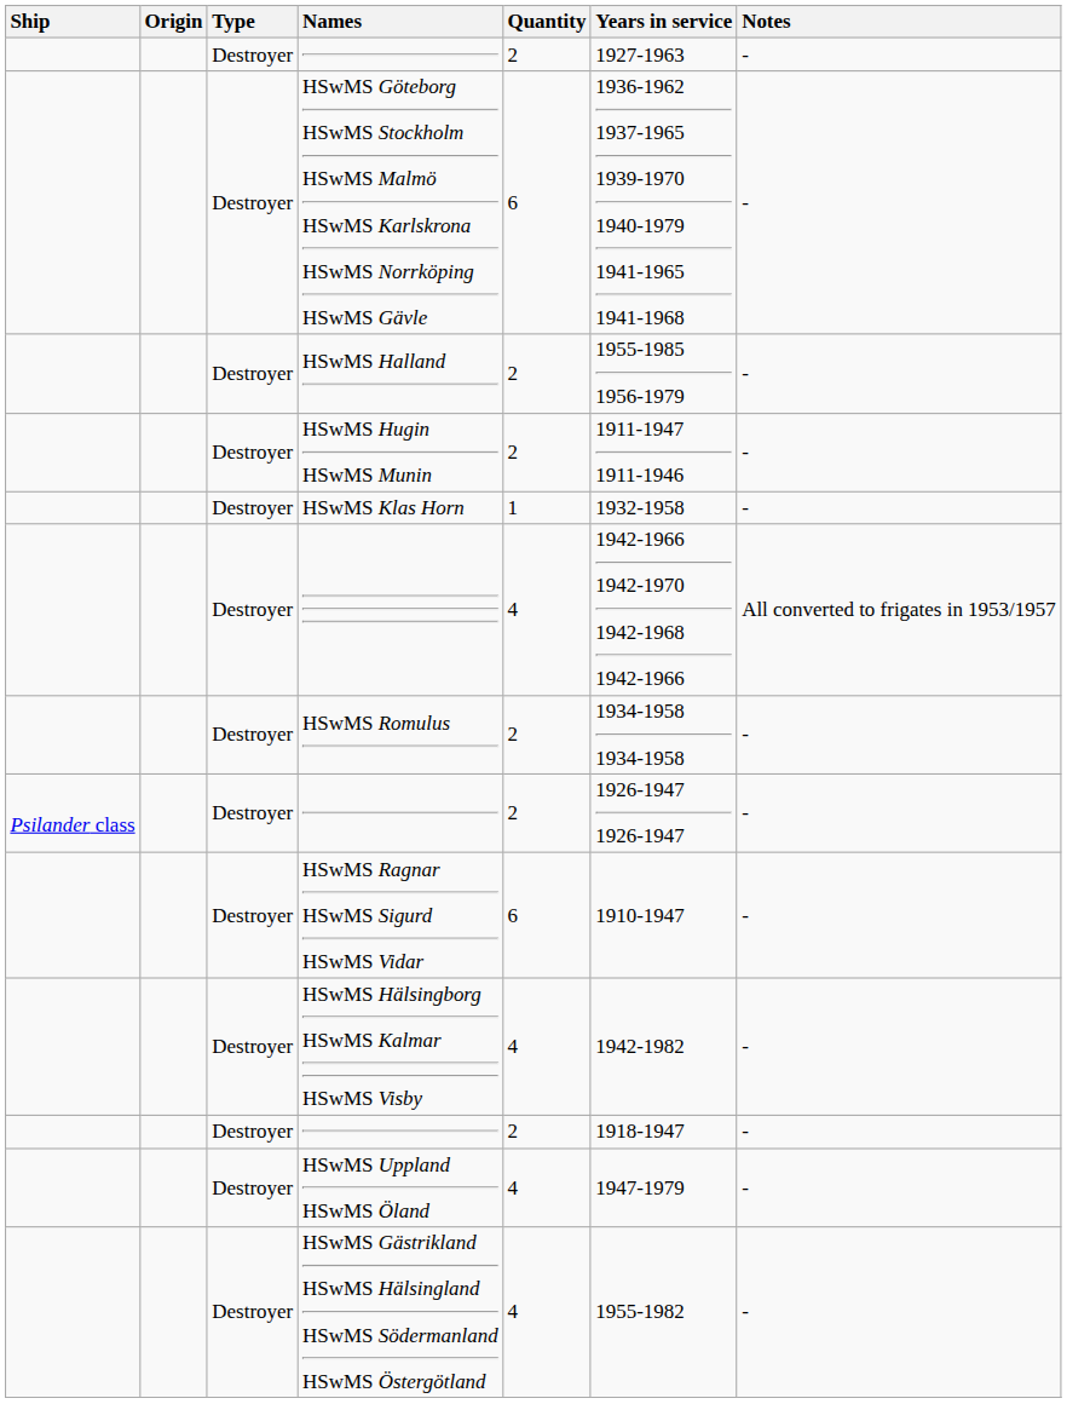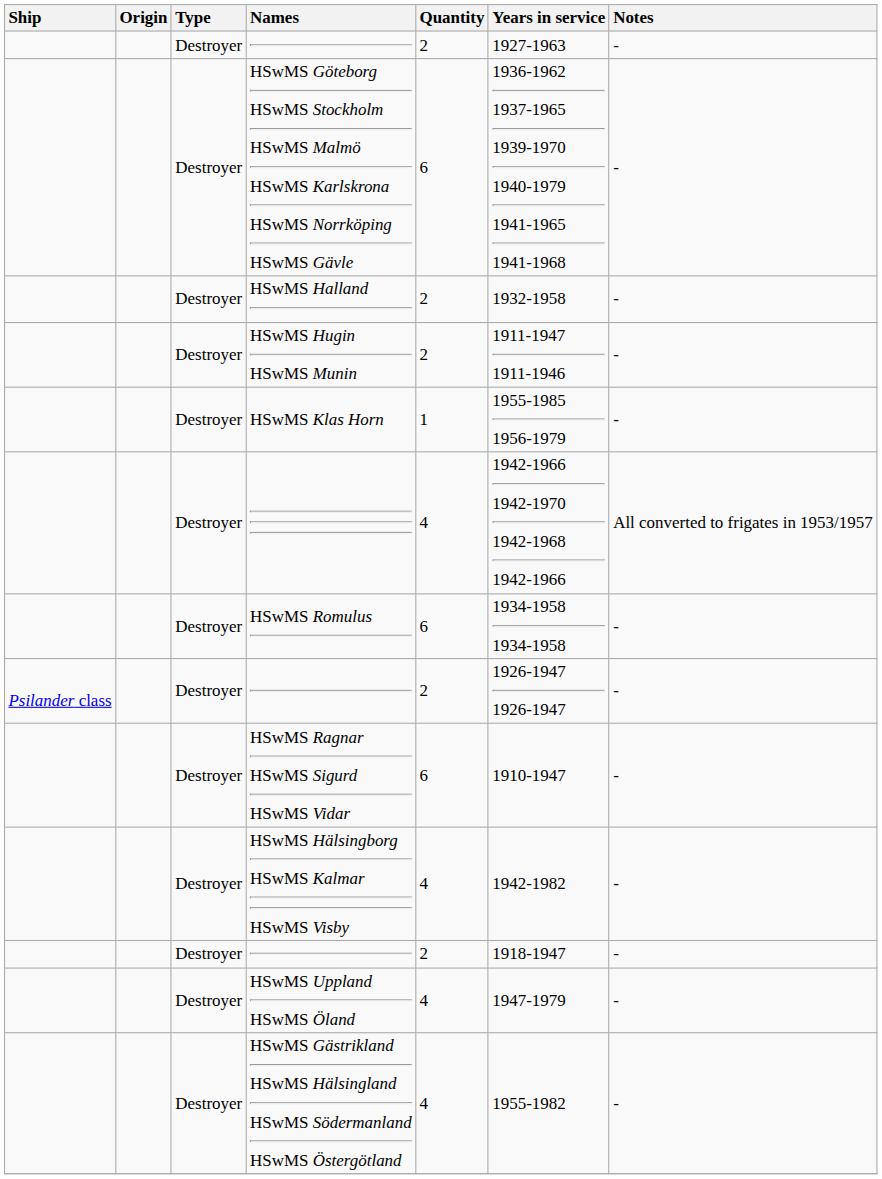 <table class="wikitable">
 <tr>
 <th style="text-align:left">Ship</th>
 <th style="text-align:left">Origin</th>
 <th style="text-align:left">Type</th>
 <th style="text-align:left">Names</th>
 <th style="text-align:left">Quantity</th>
 <th style="text-align:left">Years in service</th>
 <th style="text-align:left">Notes</th>
 </tr>
 <tr>
 <td> <br> </td>
 <td></td>
 <td>Destroyer</td>
 <td><hr></td>
 <td>2</td>
 <td>1927-1963</td>
 <td>-</td>
 </tr>
 <tr>
 <td> <br> </td>
 <td></td>
 <td>Destroyer</td>
 <td>HSwMS <em>Göteborg</em><hr>HSwMS <em>Stockholm</em><hr>HSwMS <em>Malmö</em><hr>HSwMS <em>Karlskrona</em><hr>HSwMS <em>Norrköping</em><hr>HSwMS <em>Gävle</em></td>
 <td>6</td>
 <td>1936-1962<hr>1937-1965<hr>1939-1970<hr>1940-1979<hr>1941-1965<hr>1941-1968</td>
 <td>-</td>
 </tr>
 <tr>
 <td> <br> </td>
 <td></td>
 <td>Destroyer</td>
 <td>HSwMS <em>Halland</em><hr></td>
 <td>2</td>
-<td>1955-1985<hr>1956-1979</td>
+<td>1932-1958</td>
 <td>-</td>
 </tr>
 <tr>
 <td> <br> </td>
 <td></td>
 <td>Destroyer</td>
 <td>HSwMS <em>Hugin</em><hr>HSwMS <em>Munin</em></td>
 <td>2</td>
 <td>1911-1947<hr>1911-1946</td>
 <td>-</td>
 </tr>
 <tr>
 <td> <br> </td>
 <td></td>
 <td>Destroyer</td>
 <td>HSwMS <em>Klas Horn</em></td>
 <td>1</td>
-<td>1932-1958</td>
+<td>1955-1985<hr>1956-1979</td>
 <td>-</td>
 </tr>
 <tr>
 <td> <br> </td>
 <td></td>
 <td>Destroyer</td>
 <td><hr><hr><hr></td>
 <td>4</td>
 <td>1942-1966<hr>1942-1970<hr>1942-1968<hr>1942-1966</td>
 <td>All converted to frigates in 1953/1957</td>
 </tr>
 <tr>
 <td> <br> </td>
 <td><br></td>
 <td>Destroyer</td>
 <td>HSwMS <em>Romulus</em><hr></td>
-<td>2</td>
+<td>6</td>
 <td>1934-1958<hr>1934-1958</td>
 <td>-</td>
 </tr>
 <tr>
 <td> <br> <a href='#'><em>Psilander</em> class</a></td>
 <td><br></td>
 <td>Destroyer</td>
 <td><hr></td>
 <td>2</td>
 <td>1926-1947<hr>1926-1947</td>
 <td>-</td>
 </tr>
 <tr>
 <td></td>
 <td></td>
 <td>Destroyer</td>
 <td>HSwMS <em>Ragnar</em><hr>HSwMS <em>Sigurd</em><hr>HSwMS <em>Vidar</em></td>
 <td>6</td>
 <td>1910-1947</td>
 <td>-</td>
 </tr>
 <tr>
 <td> <br> </td>
 <td></td>
 <td>Destroyer</td>
 <td>HSwMS <em>Hälsingborg</em><hr>HSwMS <em>Kalmar</em><hr> <hr>HSwMS <em>Visby</em></td>
 <td>4</td>
 <td>1942-1982</td>
 <td>-</td>
 </tr>
 <tr>
 <td> <br> </td>
 <td></td>
 <td>Destroyer</td>
 <td><hr></td>
 <td>2</td>
 <td>1918-1947</td>
 <td>-</td>
 </tr>
 <tr>
 <td> <br> </td>
 <td></td>
 <td>Destroyer</td>
 <td>HSwMS <em>Uppland</em><hr>HSwMS <em>Öland</em></td>
 <td>4</td>
 <td>1947-1979</td>
 <td>-</td>
 </tr>
 <tr>
 <td> <br> </td>
 <td></td>
 <td>Destroyer</td>
 <td>HSwMS <em>Gästrikland</em><hr>HSwMS <em>Hälsingland</em><hr>HSwMS <em>Södermanland</em><hr>HSwMS <em>Östergötland</em></td>
 <td>4</td>
 <td>1955-1982</td>
 <td>-</td>
 </tr>
 <tr>
 </tr>
 </table>
